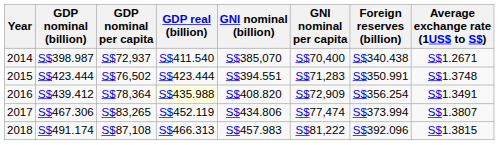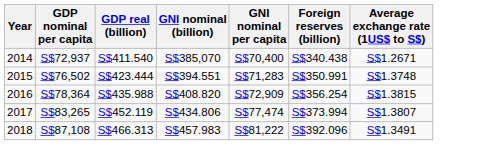 <table class="wikitable sortable" style="text-align:center;">
 <tr>
 <th>Year</th>
-<th>GDP<br>nominal<br>(billion)</th>
 <th>GDP<br>nominal<br>per capita</th>
 <th><a href='#'>GDP real</a><br>(billion)</th>
 <th><a href='#'>GNI</a> nominal<br>(billion)</th>
 <th>GNI<br>nominal<br>per capita</th>
 <th>Foreign<br>reserves<br>(billion)</th>
 <th>Average<br>exchange rate<br>(1<a href='#'>US$</a> to <a href='#'>S$</a>)</th>
 </tr>
 <tr>
 <td>2014</td>
-<td><a href='#'>S$</a>398.987</td>
 <td><a href='#'>S$</a>72,937</td>
 <td><a href='#'>S$</a>411.540</td>
 <td><a href='#'>S$</a>385,070</td>
 <td><a href='#'>S$</a>70,400</td>
 <td><a href='#'>S$</a>340.438</td>
 <td><a href='#'>S$</a>1.2671</td>
 </tr>
 <tr>
 <td>2015</td>
-<td><a href='#'>S$</a>423.444</td>
 <td><a href='#'>S$</a>76,502</td>
 <td><a href='#'>S$</a>423.444</td>
 <td><a href='#'>S$</a>394.551</td>
 <td><a href='#'>S$</a>71,283</td>
 <td><a href='#'>S$</a>350.991</td>
 <td><a href='#'>S$</a>1.3748</td>
 </tr>
 <tr>
 <td>2016</td>
-<td><a href='#'>S$</a>439.412</td>
 <td><a href='#'>S$</a>78,364</td>
-<td style="background: lightyellow;"><a href='#'>S$</a>435.988</td>
+<td><a href='#'>S$</a>435.988</td>
 <td><a href='#'>S$</a>408.820</td>
 <td><a href='#'>S$</a>72,909</td>
 <td><a href='#'>S$</a>356.254</td>
-<td><a href='#'>S$</a>1.3491</td>
+<td><a href='#'>S$</a>1.3815</td>
 </tr>
 <tr>
 <td>2017</td>
-<td><a href='#'>S$</a>467.306</td>
 <td><a href='#'>S$</a>83,265</td>
 <td><a href='#'>S$</a>452.119</td>
 <td><a href='#'>S$</a>434.806</td>
 <td><a href='#'>S$</a>77,474</td>
 <td><a href='#'>S$</a>373.994</td>
 <td><a href='#'>S$</a>1.3807</td>
 </tr>
 <tr>
 <td>2018</td>
-<td><a href='#'>S$</a>491.174</td>
 <td><a href='#'>S$</a>87,108</td>
 <td><a href='#'>S$</a>466.313</td>
 <td><a href='#'>S$</a>457.983</td>
 <td><a href='#'>S$</a>81,222</td>
 <td><a href='#'>S$</a>392.096</td>
-<td><a href='#'>S$</a>1.3815</td>
+<td><a href='#'>S$</a>1.3491</td>
 </tr>
 </table>
